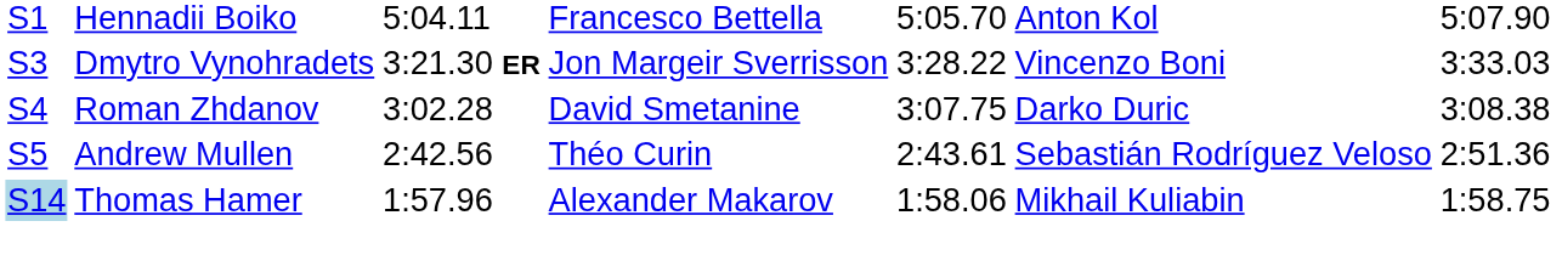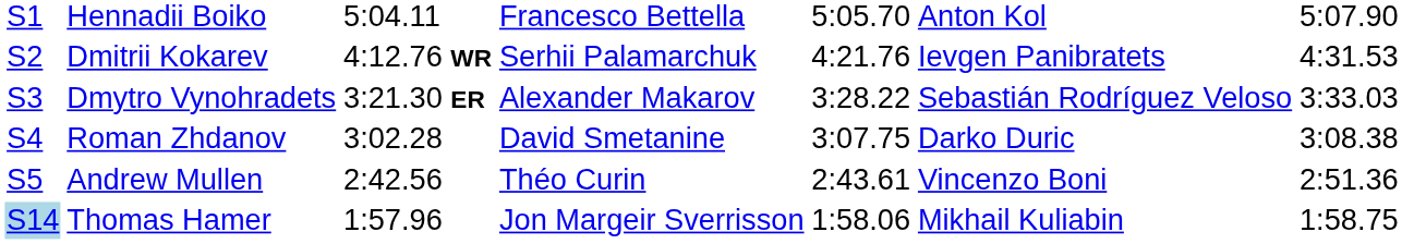 <table>
 <tr>
 <td><a href='#'>S1</a></td>
 <td><a href='#'>Hennadii Boiko</a><br></td>
 <td>5:04.11</td>
 <td><a href='#'>Francesco Bettella</a><br></td>
 <td>5:05.70</td>
 <td><a href='#'>Anton Kol</a><br></td>
 <td>5:07.90</td>
 </tr>
 <tr>
+<td><a href='#'>S2</a></td>
+<td><a href='#'>Dmitrii Kokarev</a><br></td>
+<td>4:12.76 <small><strong>WR</strong></small></td>
+<td><a href='#'>Serhii Palamarchuk</a><br></td>
+<td>4:21.76</td>
+<td><a href='#'>Ievgen Panibratets</a><br></td>
+<td>4:31.53</td>
+</tr>
+<tr>
 <td><a href='#'>S3</a></td>
 <td><a href='#'>Dmytro Vynohradets</a><br></td>
 <td>3:21.30 <small><strong>ER</strong></small></td>
-<td><a href='#'>Jon Margeir Sverrisson</a><br></td>
+<td><a href='#'>Alexander Makarov</a><br></td>
 <td>3:28.22</td>
-<td><a href='#'>Vincenzo Boni</a><br></td>
+<td><a href='#'>Sebastián Rodríguez Veloso</a><br></td>
 <td>3:33.03</td>
 </tr>
 <tr>
 <td><a href='#'>S4</a></td>
 <td><a href='#'>Roman Zhdanov</a><br></td>
 <td>3:02.28</td>
 <td><a href='#'>David Smetanine</a><br></td>
 <td>3:07.75</td>
 <td><a href='#'>Darko Duric</a><br></td>
 <td>3:08.38</td>
 </tr>
 <tr>
 <td><a href='#'>S5</a></td>
 <td><a href='#'>Andrew Mullen</a><br></td>
 <td>2:42.56</td>
 <td><a href='#'>Théo Curin</a><br></td>
 <td>2:43.61</td>
-<td><a href='#'>Sebastián Rodríguez Veloso</a><br></td>
+<td><a href='#'>Vincenzo Boni</a><br></td>
 <td>2:51.36</td>
 </tr>
 <tr>
 <td style="background: lightblue;"><a href='#'>S14</a></td>
 <td><a href='#'>Thomas Hamer</a><br></td>
 <td>1:57.96</td>
-<td><a href='#'>Alexander Makarov</a><br></td>
+<td><a href='#'>Jon Margeir Sverrisson</a><br></td>
 <td>1:58.06</td>
 <td><a href='#'>Mikhail Kuliabin</a><br></td>
 <td>1:58.75</td>
 </tr>
 </table>
